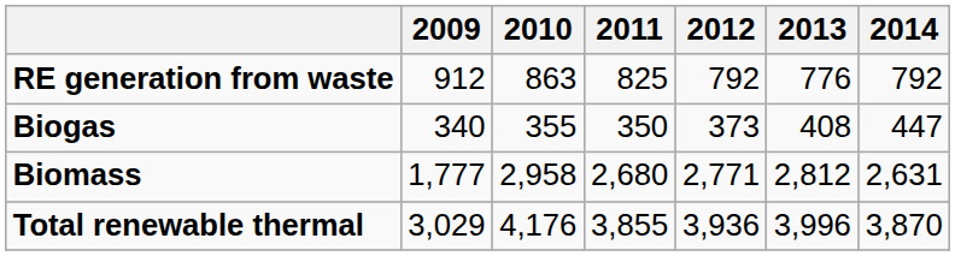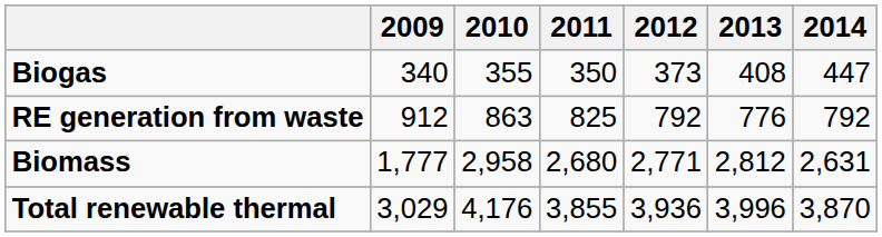 <table class="wikitable" style="text-align: right">
 <tr>
 <th></th>
 <th>2009</th>
 <th>2010</th>
 <th>2011</th>
 <th>2012</th>
 <th>2013</th>
 <th>2014</th>
 </tr>
 <tr>
+<td align="left"><strong>Biogas</strong></td>
+<td>340</td>
+<td>355</td>
+<td>350</td>
+<td>373</td>
+<td>408</td>
+<td>447</td>
+</tr>
+<tr>
 <td align="left"><strong>RE generation from waste</strong></td>
 <td>912</td>
 <td>863</td>
 <td>825</td>
 <td>792</td>
 <td>776</td>
 <td>792</td>
-</tr>
-<tr>
-<td align="left"><strong>Biogas</strong></td>
-<td>340</td>
-<td>355</td>
-<td>350</td>
-<td>373</td>
-<td>408</td>
-<td>447</td>
 </tr>
 <tr>
 <td align="left"><strong>Biomass</strong></td>
 <td>1,777</td>
 <td>2,958</td>
 <td>2,680</td>
 <td>2,771</td>
 <td>2,812</td>
 <td>2,631</td>
 </tr>
 <tr>
 <td align="left"><strong>Total renewable thermal</strong></td>
 <td>3,029</td>
 <td>4,176</td>
 <td>3,855</td>
 <td>3,936</td>
 <td>3,996</td>
 <td>3,870</td>
 </tr>
 </table>
